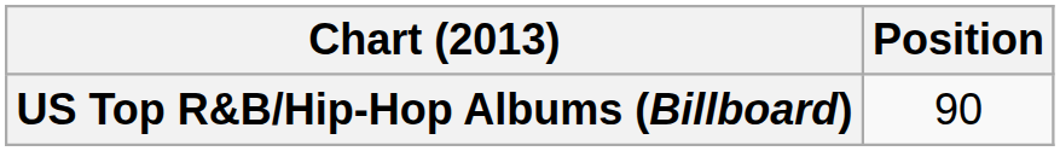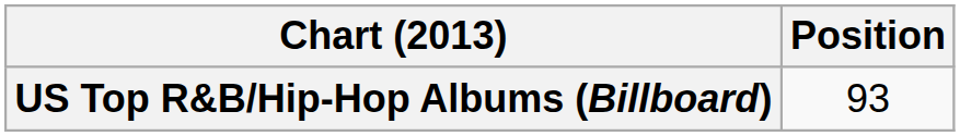 <table class="wikitable sortable plainrowheaders" style="text-align:center">
 <tr>
 <th scope="col">Chart (2013)</th>
 <th scope="col">Position</th>
 </tr>
 <tr>
 <th scope="row">US Top R&B/Hip-Hop Albums (<em>Billboard</em>)</th>
-<td align="center">90</td>
+<td align="center">93</td>
 </tr>
 </table>
